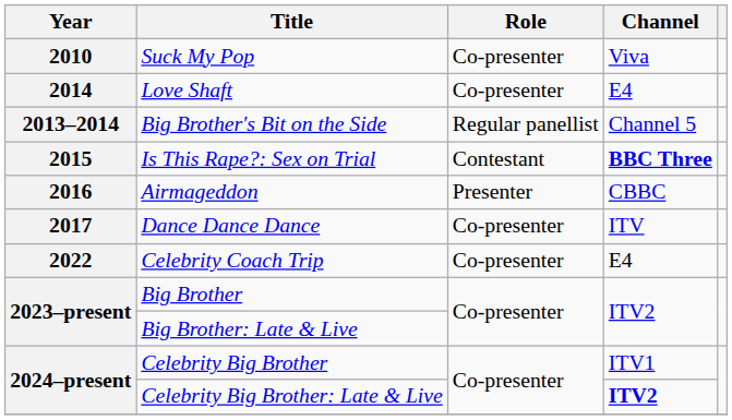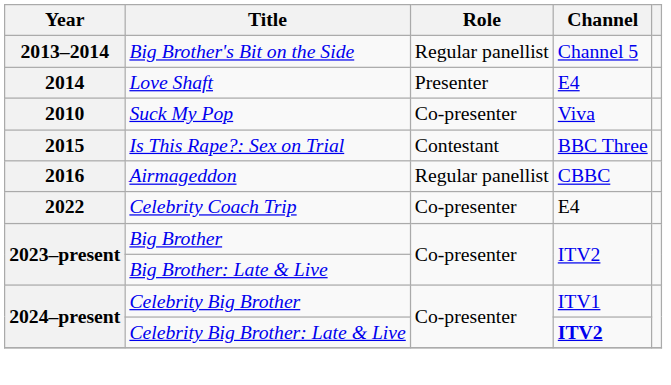 <table class="wikitable plainrowheaders sortable">
 <tr>
 <th scope="col">Year</th>
 <th scope="col">Title</th>
 <th scope="col">Role</th>
 <th scope="col">Channel</th>
 <th scope="col" class="unsortable"></th>
 </tr>
 <tr>
+<th scope="row">2013–2014</th>
+<td><em><a href='#'>Big Brother's Bit on the Side</a></em></td>
+<td>Regular panellist</td>
+<td><a href='#'>Channel 5</a></td>
+<td></td>
+</tr>
+<tr>
+<th scope="row">2014</th>
+<td><em><a href='#'>Love Shaft</a></em></td>
+<td>Presenter</td>
+<td><a href='#'>E4</a></td>
+<td></td>
+</tr>
+<tr>
 <th scope="row">2010</th>
 <td><em><a href='#'>Suck My Pop</a></em></td>
 <td>Co-presenter</td>
 <td><a href='#'>Viva</a></td>
 <td></td>
 </tr>
 <tr>
-<th scope="row">2014</th>
-<td><em><a href='#'>Love Shaft</a></em></td>
-<td>Co-presenter</td>
-<td><a href='#'>E4</a></td>
-<td></td>
-</tr>
-<tr>
-<th scope="row">2013–2014</th>
-<td><em><a href='#'>Big Brother's Bit on the Side</a></em></td>
-<td>Regular panellist</td>
-<td><a href='#'>Channel 5</a></td>
-<td></td>
-</tr>
-<tr>
 <th scope="row">2015</th>
 <td><em><a href='#'>Is This Rape?: Sex on Trial</a></em></td>
 <td>Contestant</td>
-<td><strong><a href='#'>BBC Three</a></strong></td>
+<td><a href='#'>BBC Three</a></td>
 <td></td>
 </tr>
 <tr>
 <th scope="row">2016</th>
 <td><em><a href='#'>Airmageddon</a></em></td>
-<td>Presenter</td>
+<td>Regular panellist</td>
 <td><a href='#'>CBBC</a></td>
-<td></td>
-</tr>
-<tr>
-<th scope="row">2017</th>
-<td><em><a href='#'>Dance Dance Dance</a></em></td>
-<td>Co-presenter</td>
-<td><a href='#'>ITV</a></td>
 <td></td>
 </tr>
 <tr>
 <th scope="row">2022</th>
 <td><em><a href='#'>Celebrity Coach Trip</a></em></td>
 <td>Co-presenter</td>
 <td>E4</td>
 <td></td>
 </tr>
 <tr>
 <th scope="row" rowspan="2">2023–present</th>
 <td><em><a href='#'>Big Brother</a></em></td>
 <td rowspan="2">Co-presenter</td>
 <td rowspan="2"><a href='#'>ITV2</a></td>
 <td rowspan="2"></td>
 </tr>
 <tr>
 <td><em><a href='#'>Big Brother: Late & Live</a></em></td>
 </tr>
 <tr>
 <th scope="row" rowspan="2">2024–present</th>
 <td><em><a href='#'>Celebrity Big Brother</a></em></td>
 <td rowspan="2">Co-presenter</td>
 <td><a href='#'>ITV1</a></td>
 <td rowspan="2"></td>
 </tr>
 <tr>
 <td><em><a href='#'>Celebrity Big Brother: Late & Live</a></em></td>
 <td><strong><a href='#'>ITV2</a></strong></td>
 </tr>
 <tr>
 </tr>
 </table>
